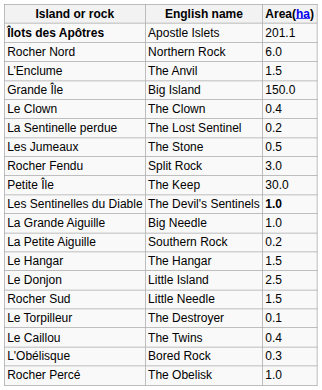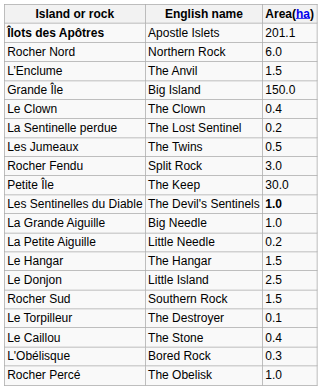 <table class="wikitable sortable sticky-header static-row-numbers sort-under col3right">
 <tr>
 <th>Island or rock</th>
 <th>English name</th>
 <th>Area(<a href='#'>ha</a>)</th>
 </tr>
 <tr class=static-row-numbers-norank>
 <td><strong>Îlots des Apôtres</strong></td>
 <td>Apostle Islets</td>
 <td>201.1</td>
 </tr>
 <tr>
 <td>Rocher Nord</td>
 <td>Northern Rock</td>
 <td>6.0</td>
 </tr>
 <tr>
 <td>L’Enclume</td>
 <td>The Anvil</td>
 <td>1.5</td>
 </tr>
 <tr>
 <td>Grande Île</td>
 <td>Big Island</td>
 <td>150.0</td>
 </tr>
 <tr>
 <td>Le Clown</td>
 <td>The Clown</td>
 <td>0.4</td>
 </tr>
 <tr>
 <td>La Sentinelle perdue</td>
 <td>The Lost Sentinel</td>
 <td>0.2</td>
 </tr>
 <tr>
 <td>Les Jumeaux</td>
-<td>The Stone</td>
+<td>The Twins</td>
 <td>0.5</td>
 </tr>
 <tr>
 <td>Rocher Fendu</td>
 <td>Split Rock</td>
 <td>3.0</td>
 </tr>
 <tr>
 <td>Petite Île</td>
 <td>The Keep</td>
 <td>30.0</td>
 </tr>
 <tr>
 <td>Les Sentinelles du Diable</td>
 <td>The Devil's Sentinels</td>
 <td><strong>1.0</strong></td>
 </tr>
 <tr>
 <td>La Grande Aiguille</td>
 <td>Big Needle</td>
 <td>1.0</td>
 </tr>
 <tr>
 <td>La Petite Aiguille</td>
-<td>Southern Rock</td>
+<td>Little Needle</td>
 <td>0.2</td>
 </tr>
 <tr>
 <td>Le Hangar</td>
 <td>The Hangar</td>
 <td>1.5</td>
 </tr>
 <tr>
 <td>Le Donjon</td>
 <td>Little Island</td>
 <td>2.5</td>
 </tr>
 <tr>
 <td>Rocher Sud</td>
-<td>Little Needle</td>
+<td>Southern Rock</td>
 <td>1.5</td>
 </tr>
 <tr>
 <td>Le Torpilleur</td>
 <td>The Destroyer</td>
 <td>0.1</td>
 </tr>
 <tr>
 <td>Le Caillou</td>
-<td>The Twins</td>
+<td>The Stone</td>
 <td>0.4</td>
 </tr>
 <tr>
 <td>L'Obélisque</td>
 <td>Bored Rock</td>
 <td>0.3</td>
 </tr>
 <tr>
 <td>Rocher Percé</td>
 <td>The Obelisk</td>
 <td>1.0</td>
 </tr>
 </table>
